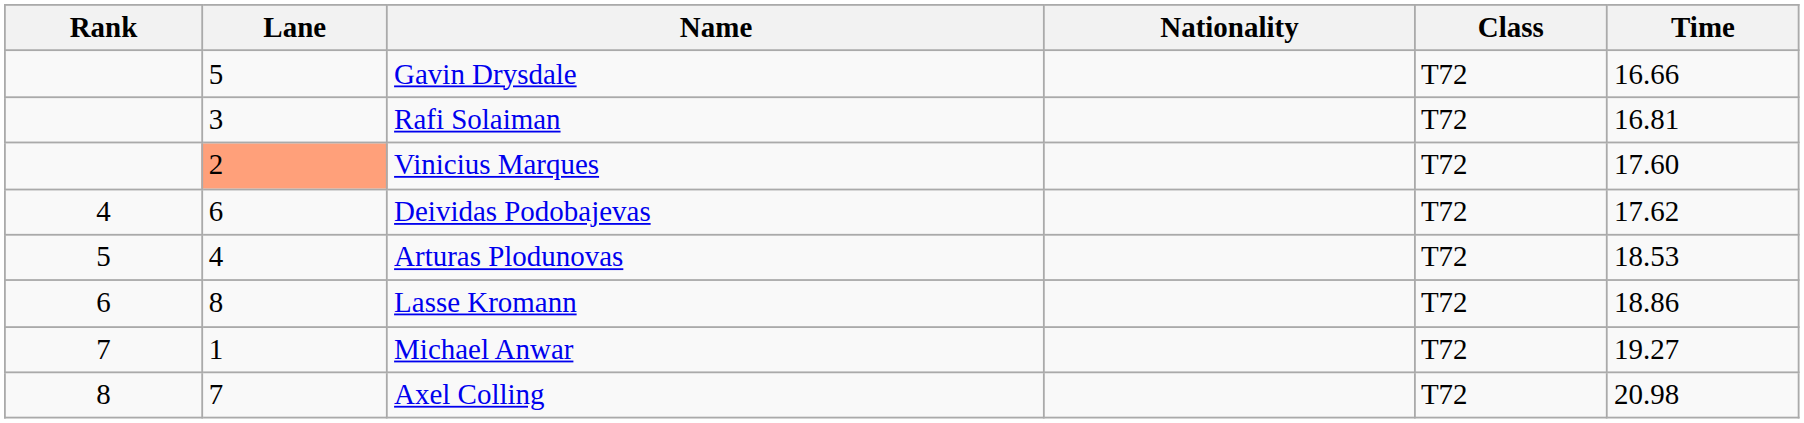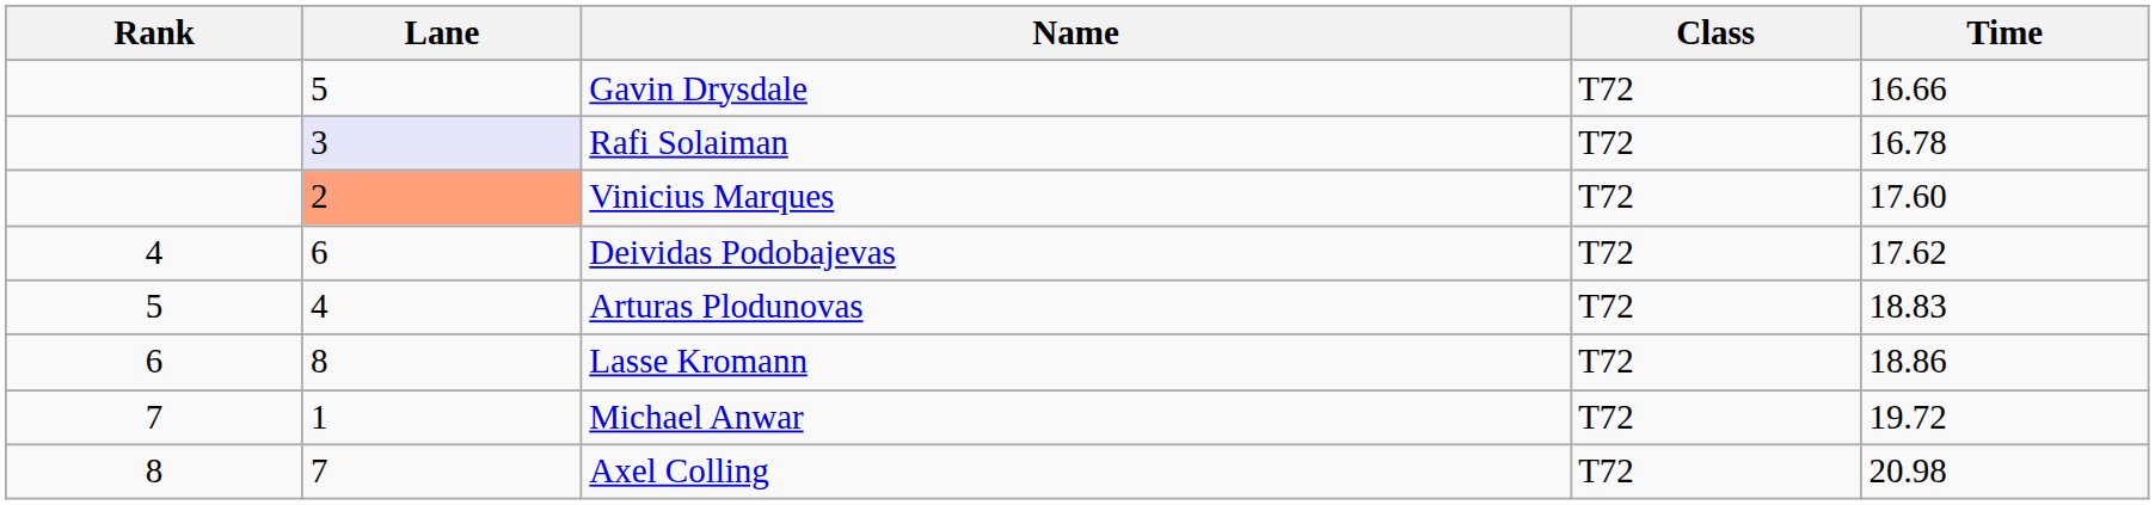 <table class="wikitable sortable" style="text-align:left ; width:50%">
 <tr>
 <th>Rank</th>
 <th>Lane</th>
 <th>Name</th>
-<th>Nationality</th>
 <th>Class</th>
 <th>Time</th>
 </tr>
 <tr>
 <td align=center></td>
 <td>5</td>
 <td><a href='#'>Gavin Drysdale</a></td>
-<td></td>
 <td>T72</td>
 <td>16.66</td>
 </tr>
 <tr>
 <td align=center></td>
-<td>3</td>
+<td style="background: lavender;">3</td>
 <td><a href='#'>Rafi Solaiman</a></td>
-<td></td>
 <td>T72</td>
-<td>16.81</td>
+<td>16.78</td>
 </tr>
 <tr>
 <td align=center></td>
 <td style="background: lightsalmon;">2</td>
 <td><a href='#'>Vinicius Marques</a></td>
-<td></td>
 <td>T72</td>
 <td>17.60</td>
 </tr>
 <tr>
 <td align=center>4</td>
 <td>6</td>
 <td><a href='#'>Deividas Podobajevas</a></td>
-<td></td>
 <td>T72</td>
 <td>17.62</td>
 </tr>
 <tr>
 <td align=center>5</td>
 <td>4</td>
 <td><a href='#'>Arturas Plodunovas</a></td>
-<td></td>
 <td>T72</td>
-<td>18.53</td>
+<td>18.83</td>
 </tr>
 <tr>
 <td align=center>6</td>
 <td>8</td>
 <td><a href='#'>Lasse Kromann</a></td>
-<td></td>
 <td>T72</td>
 <td>18.86</td>
 </tr>
 <tr>
 <td align=center>7</td>
 <td>1</td>
 <td><a href='#'>Michael Anwar</a></td>
-<td></td>
 <td>T72</td>
-<td>19.27</td>
+<td>19.72</td>
 </tr>
 <tr>
 <td align=center>8</td>
 <td>7</td>
 <td><a href='#'>Axel Colling</a></td>
-<td></td>
 <td>T72</td>
 <td>20.98</td>
 </tr>
 </table>
